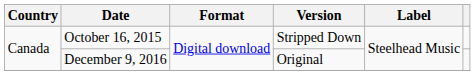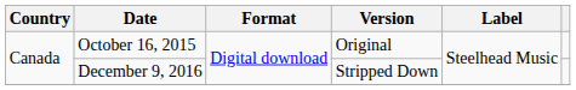 <table class="wikitable">
 <tr>
 <th>Country</th>
 <th>Date</th>
 <th>Format</th>
 <th>Version</th>
 <th>Label</th>
 <th></th>
 </tr>
 <tr>
 <td rowspan="2">Canada</td>
 <td>October 16, 2015</td>
 <td rowspan="2"><a href='#'>Digital download</a></td>
-<td>Stripped Down</td>
+<td>Original</td>
 <td rowspan="2">Steelhead Music</td>
 <td></td>
 </tr>
 <tr>
 <td>December 9, 2016</td>
-<td>Original</td>
+<td>Stripped Down</td>
 <td></td>
 </tr>
 <tr>
 </tr>
 </table>
